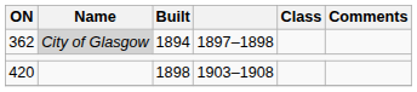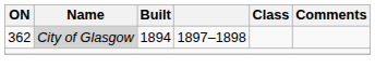 <table class="wikitable">
 <tr>
 <th>ON</th>
 <th>Name</th>
 <th>Built</th>
 <th></th>
 <th>Class</th>
 <th>Comments</th>
 </tr>
 <tr>
 <td>362</td>
 <td style="background: lightgrey;"><em>City of Glasgow</em></td>
 <td>1894</td>
 <td>1897–1898</td>
 <td></td>
 <td></td>
 </tr>
 <tr>
 <td colspan=6 style=" text-align: center;"></td>
 </tr>
 <tr>
-<td>420</td>
-<td></td>
-<td>1898</td>
-<td>1903–1908</td>
-<td></td>
-<td></td>
-</tr>
-<tr>
 </tr>
 </table>
